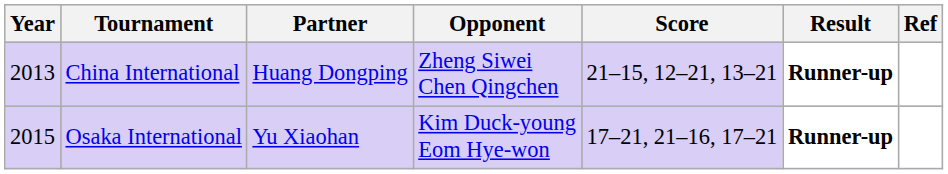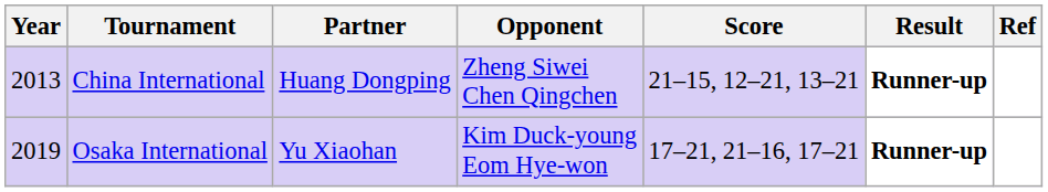 <table class="sortable wikitable" style="font-size: 90%;">
 <tr>
 <th>Year</th>
 <th>Tournament</th>
 <th>Partner</th>
 <th>Opponent</th>
 <th>Score</th>
 <th>Result</th>
 <th>Ref</th>
 </tr>
 <tr style="background:#D8CEF6">
 <td align="center">2013</td>
 <td align="left"><a href='#'>China International</a></td>
 <td align="left"> <a href='#'>Huang Dongping</a></td>
 <td align="left"> <a href='#'>Zheng Siwei</a><br> <a href='#'>Chen Qingchen</a></td>
 <td align="left">21–15, 12–21, 13–21</td>
 <td style="text-align:left; background:white"> <strong>Runner-up</strong></td>
 <td style="text-align:center; background:white"></td>
 </tr>
 <tr style="background:#D8CEF6">
-<td align="center">2015</td>
+<td align="center">2019</td>
 <td align="left"><a href='#'>Osaka International</a></td>
 <td align="left"> <a href='#'>Yu Xiaohan</a></td>
 <td align="left"> <a href='#'>Kim Duck-young</a><br> <a href='#'>Eom Hye-won</a></td>
 <td align="left">17–21, 21–16, 17–21</td>
 <td style="text-align:left; background:white"> <strong>Runner-up</strong></td>
 <td style="text-align:center; background:white"></td>
 </tr>
 </table>
